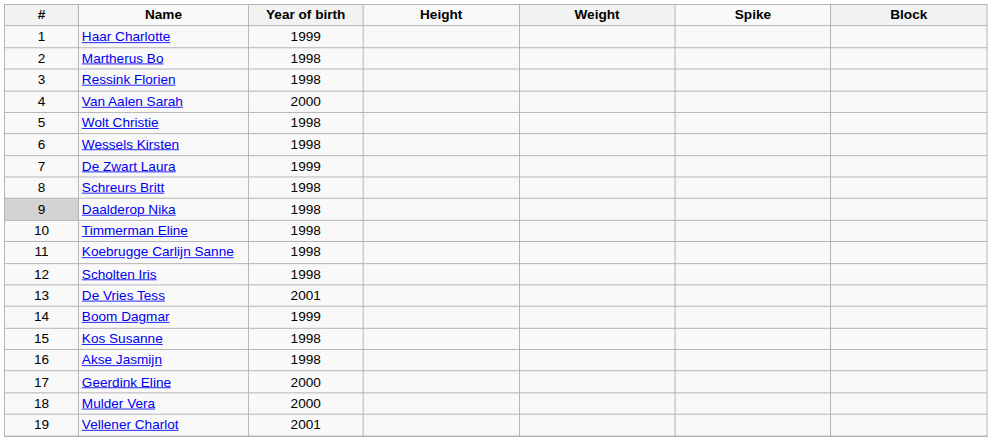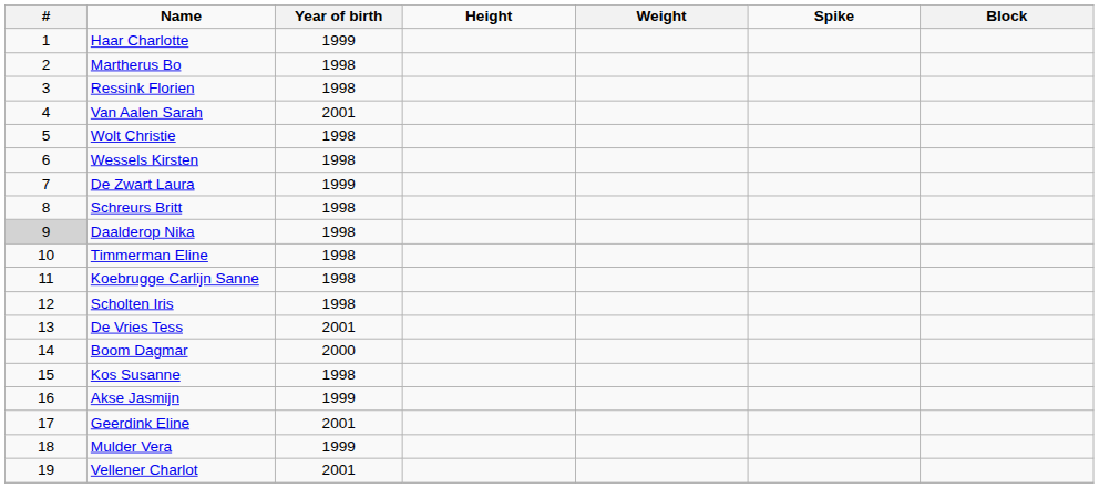 <table class="wikitable sortable" style="text-align:center;">
 <tr>
 <th style="width:5em">#</th>
 <td style="width:12em"><strong>Name</strong></td>
 <th style="width:8em">Year of birth</th>
 <td style="width:11em"><strong>Height</strong></td>
 <th style="width:11em">Weight</th>
 <td style="width:11em"><strong>Spike</strong></td>
 <th style="width:11em">Block</th>
 </tr>
 <tr>
 <td>1</td>
 <td align=left><a href='#'>Haar Charlotte</a></td>
 <td align=center>1999</td>
 <td></td>
 <td></td>
 <td></td>
 <td></td>
 </tr>
 <tr>
 <td>2</td>
 <td align=left><a href='#'>Martherus Bo</a></td>
 <td align=center>1998</td>
 <td></td>
 <td></td>
 <td></td>
 <td></td>
 </tr>
 <tr>
 <td>3</td>
 <td align=left><a href='#'>Ressink Florien</a></td>
 <td align=center>1998</td>
 <td></td>
 <td></td>
 <td></td>
 <td></td>
 </tr>
 <tr>
 <td>4</td>
 <td align=left><a href='#'>Van Aalen Sarah</a></td>
-<td align=center>2000</td>
+<td align=center>2001</td>
 <td></td>
 <td></td>
 <td></td>
 <td></td>
 </tr>
 <tr>
 <td>5</td>
 <td align=left><a href='#'>Wolt Christie</a></td>
 <td align=center>1998</td>
 <td></td>
 <td></td>
 <td></td>
 <td></td>
 </tr>
 <tr>
 <td>6</td>
 <td align=left><a href='#'>Wessels Kirsten</a></td>
 <td align=center>1998</td>
 <td></td>
 <td></td>
 <td></td>
 <td></td>
 </tr>
 <tr>
 <td>7</td>
 <td align=left><a href='#'>De Zwart Laura</a></td>
 <td align=center>1999</td>
 <td></td>
 <td></td>
 <td></td>
 <td></td>
 </tr>
 <tr>
 <td>8</td>
 <td align=left><a href='#'>Schreurs Britt</a></td>
 <td align=center>1998</td>
 <td></td>
 <td></td>
 <td></td>
 <td></td>
 </tr>
 <tr>
 <td style="background: lightgrey;">9</td>
 <td align=left><a href='#'>Daalderop Nika</a></td>
 <td align=center>1998</td>
 <td></td>
 <td></td>
 <td></td>
 <td></td>
 </tr>
 <tr>
 <td>10</td>
 <td align=left><a href='#'>Timmerman Eline</a></td>
 <td align=center>1998</td>
 <td></td>
 <td></td>
 <td></td>
 <td></td>
 </tr>
 <tr>
 <td>11</td>
 <td align=left><a href='#'>Koebrugge Carlijn Sanne</a></td>
 <td align=center>1998</td>
 <td></td>
 <td></td>
 <td></td>
 <td></td>
 </tr>
 <tr>
 <td>12</td>
 <td align=left><a href='#'>Scholten Iris</a></td>
 <td align=center>1998</td>
 <td></td>
 <td></td>
 <td></td>
 <td></td>
 </tr>
 <tr>
 <td>13</td>
 <td align=left><a href='#'>De Vries Tess</a></td>
 <td align=center>2001</td>
 <td></td>
 <td></td>
 <td></td>
 <td></td>
 </tr>
 <tr>
 <td>14</td>
 <td align=left><a href='#'>Boom Dagmar</a></td>
-<td align=center>1999</td>
+<td align=center>2000</td>
 <td></td>
 <td></td>
 <td></td>
 <td></td>
 </tr>
 <tr>
 <td>15</td>
 <td align=left><a href='#'>Kos Susanne</a></td>
 <td align=center>1998</td>
 <td></td>
 <td></td>
 <td></td>
 <td></td>
 </tr>
 <tr>
 <td>16</td>
 <td align=left><a href='#'>Akse Jasmijn</a></td>
-<td align=center>1998</td>
+<td align=center>1999</td>
 <td></td>
 <td></td>
 <td></td>
 <td></td>
 </tr>
 <tr>
 <td>17</td>
 <td align=left><a href='#'>Geerdink Eline</a></td>
-<td align=center>2000</td>
+<td align=center>2001</td>
 <td></td>
 <td></td>
 <td></td>
 <td></td>
 </tr>
 <tr>
 <td>18</td>
 <td align=left><a href='#'>Mulder Vera</a></td>
-<td align=center>2000</td>
+<td align=center>1999</td>
 <td></td>
 <td></td>
 <td></td>
 <td></td>
 </tr>
 <tr>
 <td>19</td>
 <td align=left><a href='#'>Vellener Charlot</a></td>
 <td align=center>2001</td>
 <td></td>
 <td></td>
 <td></td>
 <td></td>
 </tr>
 <tr>
 </tr>
 </table>
